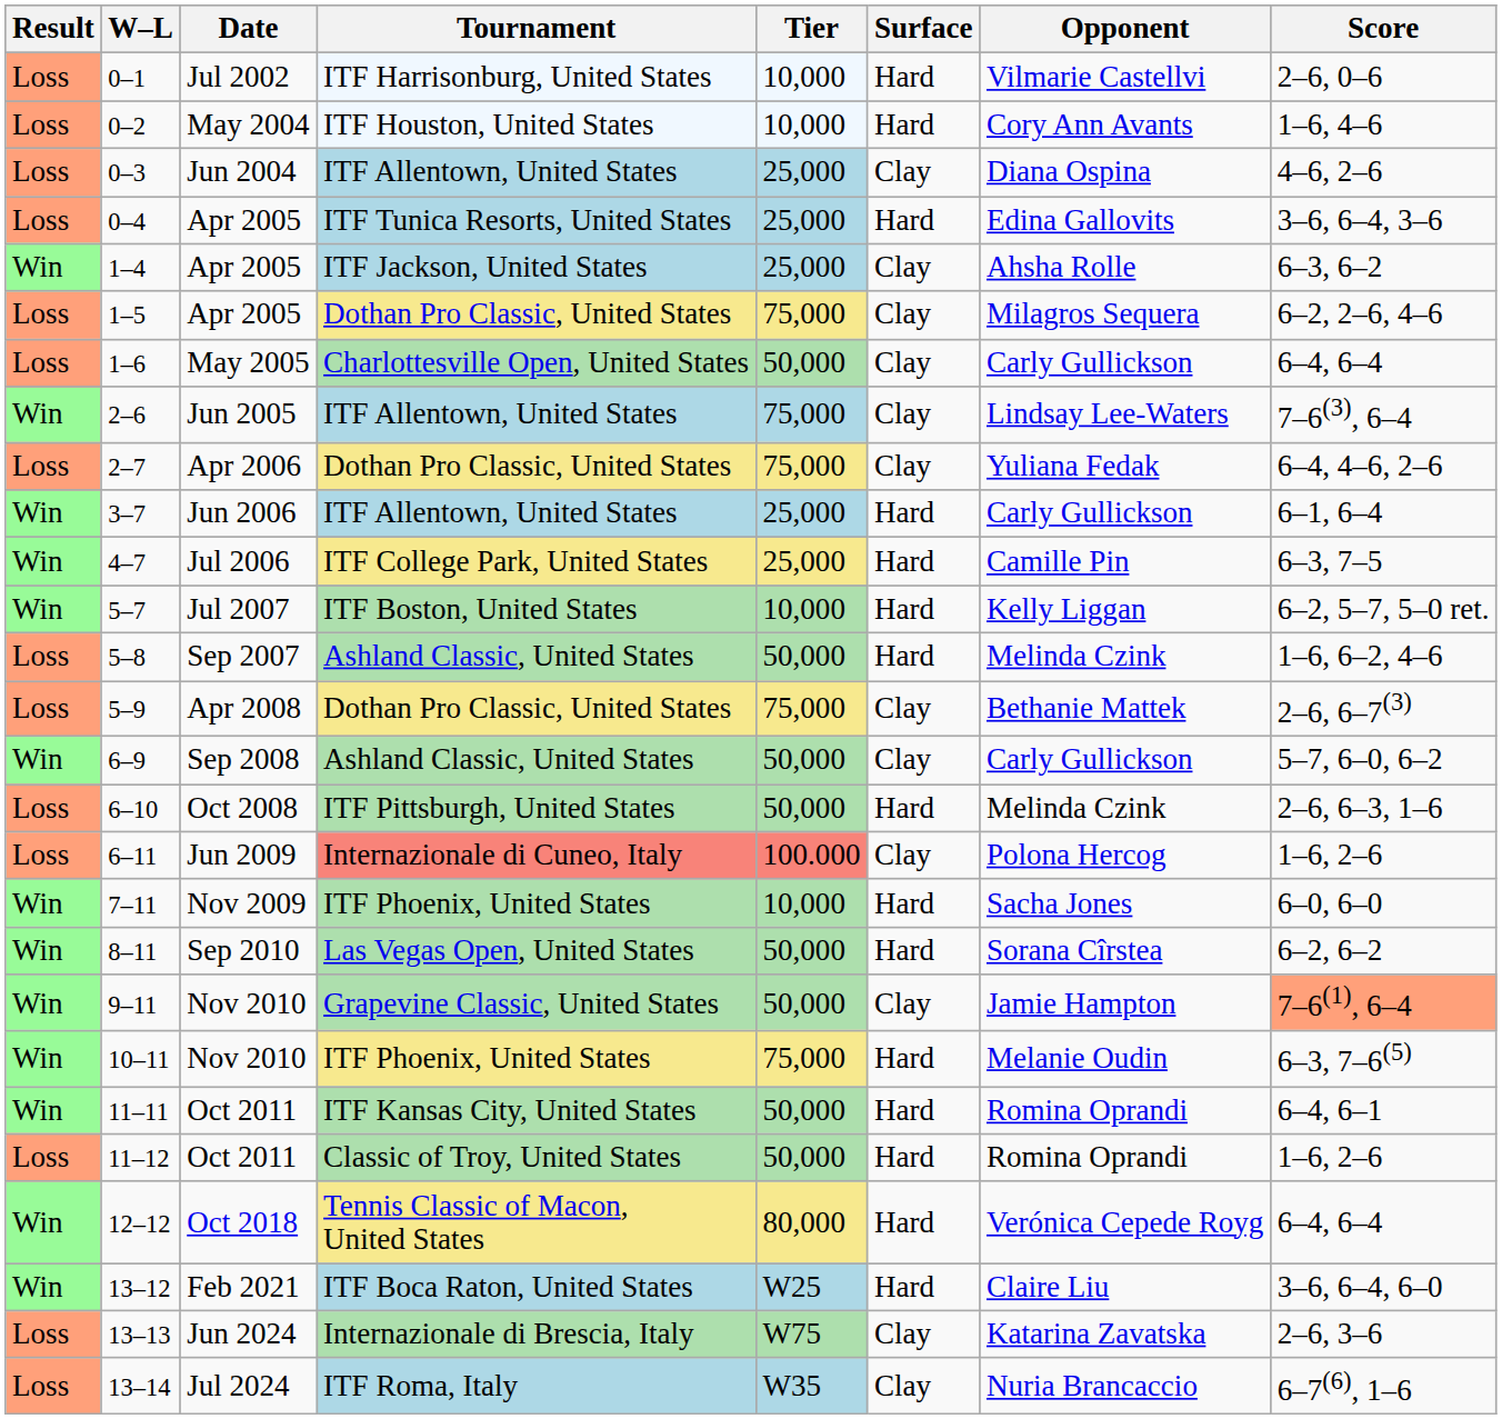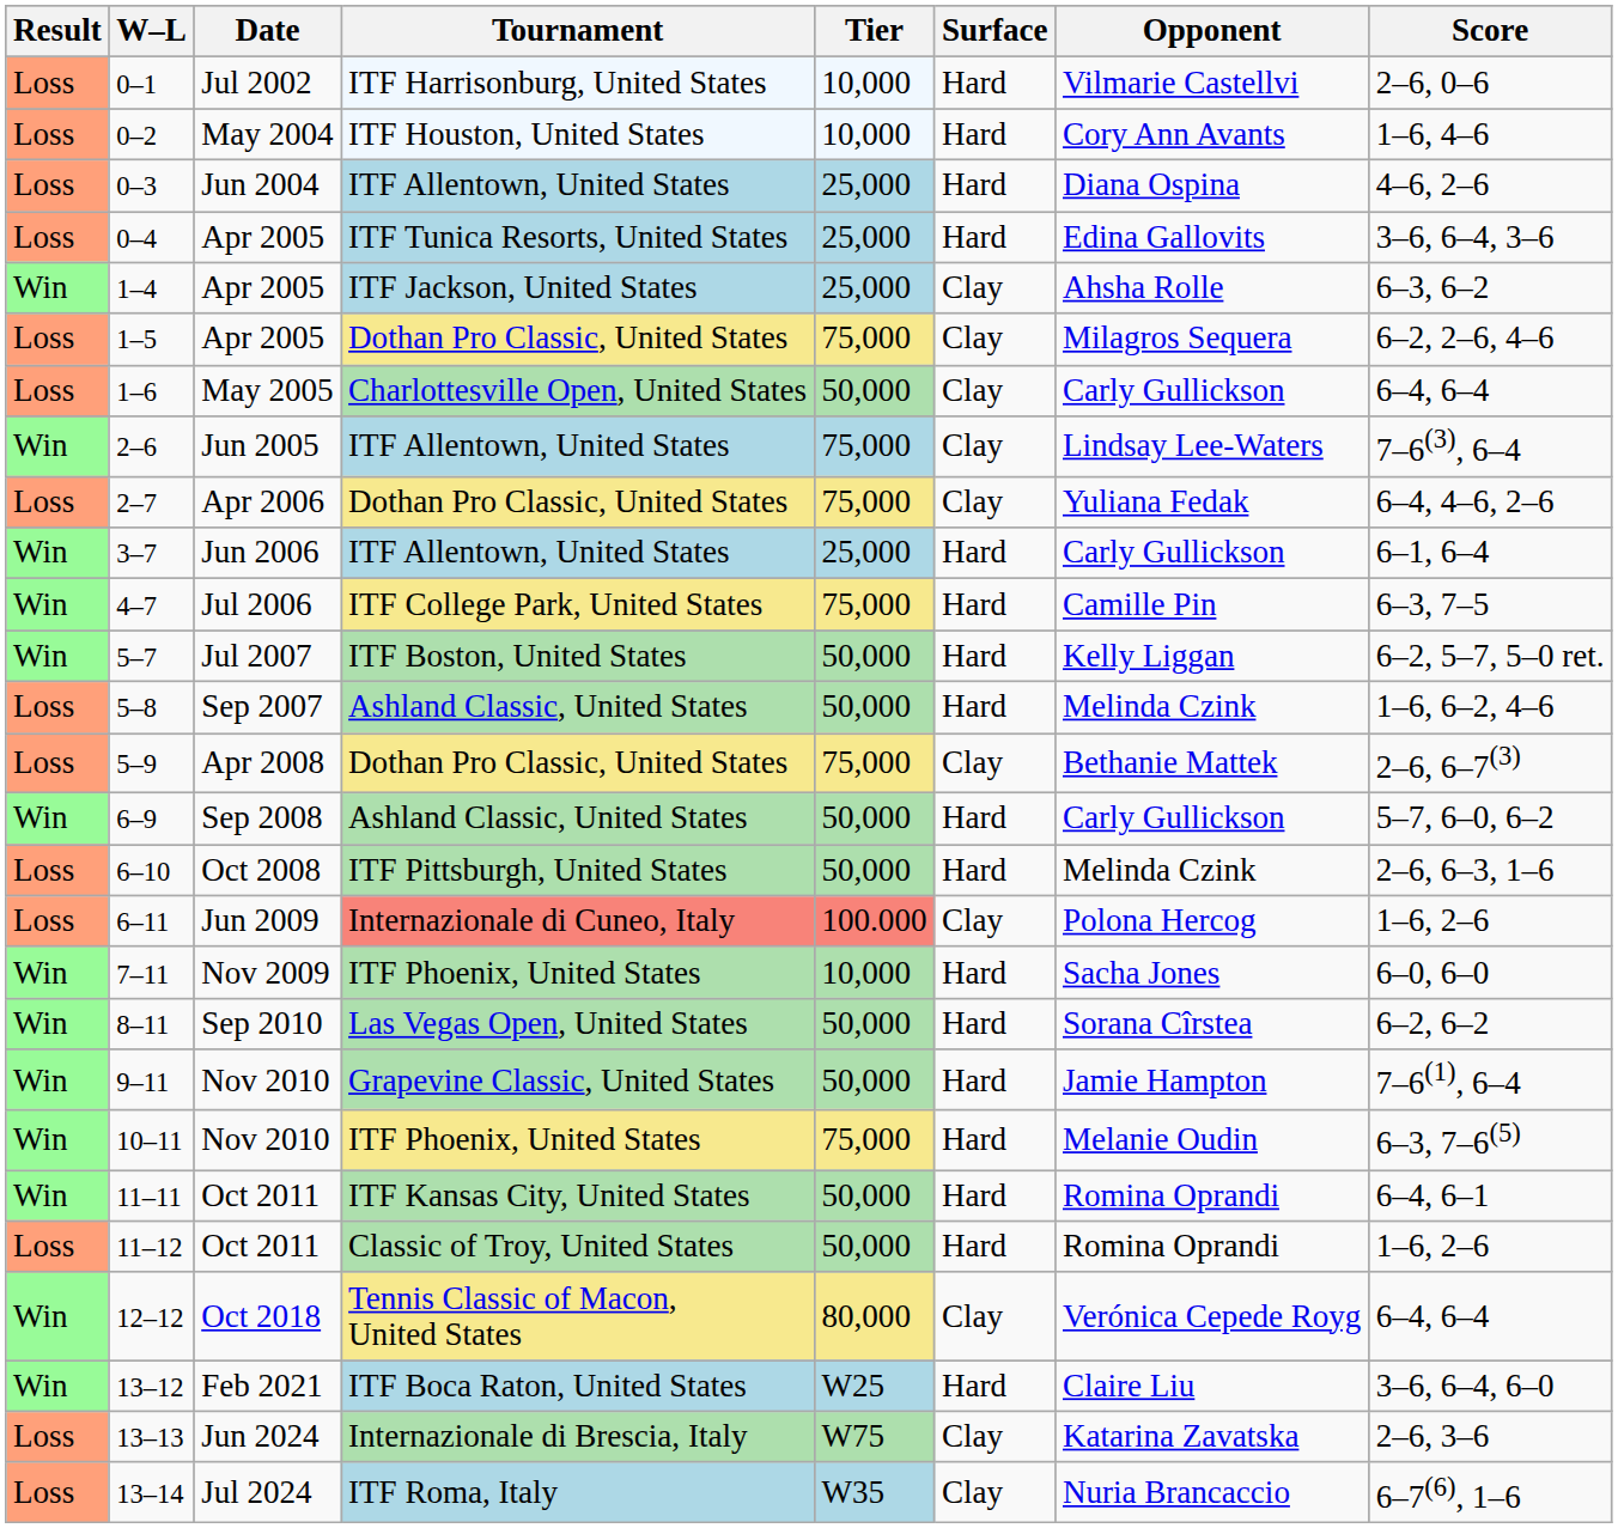 <table class="sortable wikitable">
 <tr>
 <th>Result</th>
 <th class="unsortable">W–L</th>
 <th>Date</th>
 <th>Tournament</th>
 <th>Tier</th>
 <th>Surface</th>
 <th>Opponent</th>
 <th class="unsortable">Score</th>
 </tr>
 <tr>
 <td bgcolor="FFA07A">Loss</td>
 <td><small>0–1</small></td>
 <td>Jul 2002</td>
 <td style="background:#f0f8ff;">ITF Harrisonburg, United States</td>
 <td style="background:#f0f8ff;">10,000</td>
 <td>Hard</td>
 <td> <a href='#'>Vilmarie Castellvi</a></td>
 <td>2–6, 0–6</td>
 </tr>
 <tr>
 <td bgcolor="FFA07A">Loss</td>
 <td><small>0–2</small></td>
 <td>May 2004</td>
 <td style="background:#f0f8ff;">ITF Houston, United States</td>
 <td style="background:#f0f8ff;">10,000</td>
 <td>Hard</td>
 <td> <a href='#'>Cory Ann Avants</a></td>
 <td>1–6, 4–6</td>
 </tr>
 <tr>
 <td bgcolor="FFA07A">Loss</td>
 <td><small>0–3</small></td>
 <td>Jun 2004</td>
 <td style="background:lightblue;">ITF Allentown, United States</td>
 <td style="background:lightblue;">25,000</td>
-<td>Clay</td>
+<td>Hard</td>
 <td> <a href='#'>Diana Ospina</a></td>
 <td>4–6, 2–6</td>
 </tr>
 <tr>
 <td bgcolor="FFA07A">Loss</td>
 <td><small>0–4</small></td>
 <td>Apr 2005</td>
 <td style="background:lightblue;">ITF Tunica Resorts, United States</td>
 <td style="background:lightblue;">25,000</td>
 <td>Hard</td>
 <td> <a href='#'>Edina Gallovits</a></td>
 <td>3–6, 6–4, 3–6</td>
 </tr>
 <tr>
 <td bgcolor=98FB98>Win</td>
 <td><small>1–4</small></td>
 <td>Apr 2005</td>
 <td style="background:lightblue;">ITF Jackson, United States</td>
 <td style="background:lightblue;">25,000</td>
 <td>Clay</td>
 <td> <a href='#'>Ahsha Rolle</a></td>
 <td>6–3, 6–2</td>
 </tr>
 <tr>
 <td bgcolor="FFA07A">Loss</td>
 <td><small>1–5</small></td>
 <td>Apr 2005</td>
 <td style="background:#f7e98e;"><a href='#'>Dothan Pro Classic</a>, United States</td>
 <td style="background:#f7e98e;">75,000</td>
 <td>Clay</td>
 <td> <a href='#'>Milagros Sequera</a></td>
 <td>6–2, 2–6, 4–6</td>
 </tr>
 <tr>
 <td bgcolor="FFA07A">Loss</td>
 <td><small>1–6</small></td>
 <td>May 2005</td>
 <td style="background:#addfad;"><a href='#'>Charlottesville Open</a>, United States</td>
 <td style="background:#addfad;">50,000</td>
 <td>Clay</td>
 <td> <a href='#'>Carly Gullickson</a></td>
 <td>6–4, 6–4</td>
 </tr>
 <tr>
 <td bgcolor=98FB98>Win</td>
 <td><small>2–6</small></td>
 <td>Jun 2005</td>
 <td style="background:lightblue;">ITF Allentown, United States</td>
 <td style="background:lightblue;">75,000</td>
 <td>Clay</td>
 <td> <a href='#'>Lindsay Lee-Waters</a></td>
 <td>7–6<sup>(3)</sup>, 6–4</td>
 </tr>
 <tr>
 <td bgcolor="FFA07A">Loss</td>
 <td><small>2–7</small></td>
 <td>Apr 2006</td>
 <td style="background:#f7e98e;">Dothan Pro Classic, United States</td>
 <td style="background:#f7e98e;">75,000</td>
 <td>Clay</td>
 <td> <a href='#'>Yuliana Fedak</a></td>
 <td>6–4, 4–6, 2–6</td>
 </tr>
 <tr>
 <td bgcolor=98FB98>Win</td>
 <td><small>3–7</small></td>
 <td>Jun 2006</td>
 <td style="background:lightblue;">ITF Allentown, United States</td>
 <td style="background:lightblue;">25,000</td>
 <td>Hard</td>
 <td> <a href='#'>Carly Gullickson</a></td>
 <td>6–1, 6–4</td>
 </tr>
 <tr>
 <td bgcolor=98FB98>Win</td>
 <td><small>4–7</small></td>
 <td>Jul 2006</td>
 <td style="background:#f7e98e;">ITF College Park, United States</td>
-<td style="background:#f7e98e;">25,000</td>
+<td style="background:#f7e98e;">75,000</td>
 <td>Hard</td>
 <td> <a href='#'>Camille Pin</a></td>
 <td>6–3, 7–5</td>
 </tr>
 <tr>
 <td bgcolor=98FB98>Win</td>
 <td><small>5–7</small></td>
 <td>Jul 2007</td>
 <td style="background:#addfad;">ITF Boston, United States</td>
-<td style="background:#addfad;">10,000</td>
+<td style="background:#addfad;">50,000</td>
 <td>Hard</td>
 <td> <a href='#'>Kelly Liggan</a></td>
 <td>6–2, 5–7, 5–0 ret.</td>
 </tr>
 <tr>
 <td bgcolor="FFA07A">Loss</td>
 <td><small>5–8</small></td>
 <td>Sep 2007</td>
 <td style="background:#addfad;"><a href='#'>Ashland Classic</a>, United States</td>
 <td style="background:#addfad;">50,000</td>
 <td>Hard</td>
 <td> <a href='#'>Melinda Czink</a></td>
 <td>1–6, 6–2, 4–6</td>
 </tr>
 <tr>
 <td bgcolor="FFA07A">Loss</td>
 <td><small>5–9</small></td>
 <td>Apr 2008</td>
 <td style="background:#f7e98e;">Dothan Pro Classic, United States</td>
 <td style="background:#f7e98e;">75,000</td>
 <td>Clay</td>
 <td> <a href='#'>Bethanie Mattek</a></td>
 <td>2–6, 6–7<sup>(3)</sup></td>
 </tr>
 <tr>
 <td bgcolor=98FB98>Win</td>
 <td><small>6–9</small></td>
 <td>Sep 2008</td>
 <td style="background:#addfad;">Ashland Classic, United States</td>
 <td style="background:#addfad;">50,000</td>
-<td>Clay</td>
+<td>Hard</td>
 <td> <a href='#'>Carly Gullickson</a></td>
 <td>5–7, 6–0, 6–2</td>
 </tr>
 <tr>
 <td bgcolor="FFA07A">Loss</td>
 <td><small>6–10</small></td>
 <td>Oct 2008</td>
 <td style="background:#addfad;">ITF Pittsburgh, United States</td>
 <td style="background:#addfad;">50,000</td>
 <td>Hard</td>
 <td> Melinda Czink</td>
 <td>2–6, 6–3, 1–6</td>
 </tr>
 <tr>
 <td bgcolor="FFA07A">Loss</td>
 <td><small>6–11</small></td>
 <td>Jun 2009</td>
 <td style="background:#f88379;">Internazionale di Cuneo, Italy</td>
 <td style="background:#f88379;">100.000</td>
 <td>Clay</td>
 <td> <a href='#'>Polona Hercog</a></td>
 <td>1–6, 2–6</td>
 </tr>
 <tr>
 <td bgcolor=98FB98>Win</td>
 <td><small>7–11</small></td>
 <td>Nov 2009</td>
 <td style="background:#addfad;">ITF Phoenix, United States</td>
 <td style="background:#addfad;">10,000</td>
 <td>Hard</td>
 <td> <a href='#'>Sacha Jones</a></td>
 <td>6–0, 6–0</td>
 </tr>
 <tr>
 <td bgcolor=98FB98>Win</td>
 <td><small>8–11</small></td>
 <td>Sep 2010</td>
 <td style="background:#addfad;"><a href='#'>Las Vegas Open</a>, United States</td>
 <td style="background:#addfad;">50,000</td>
 <td>Hard</td>
 <td> <a href='#'>Sorana Cîrstea</a></td>
 <td>6–2, 6–2</td>
 </tr>
 <tr>
 <td bgcolor=98FB98>Win</td>
 <td><small>9–11</small></td>
 <td>Nov 2010</td>
 <td style="background:#addfad;"><a href='#'>Grapevine Classic</a>, United States</td>
 <td style="background:#addfad;">50,000</td>
-<td>Clay</td>
+<td>Hard</td>
 <td> <a href='#'>Jamie Hampton</a></td>
-<td style="background: lightsalmon;">7–6<sup>(1)</sup>, 6–4</td>
+<td>7–6<sup>(1)</sup>, 6–4</td>
 </tr>
 <tr>
 <td bgcolor=98FB98>Win</td>
 <td><small>10–11</small></td>
 <td>Nov 2010</td>
 <td style="background:#f7e98e;">ITF Phoenix, United States</td>
 <td style="background:#f7e98e;">75,000</td>
 <td>Hard</td>
 <td> <a href='#'>Melanie Oudin</a></td>
 <td>6–3, 7–6<sup>(5)</sup></td>
 </tr>
 <tr>
 <td bgcolor=98FB98>Win</td>
 <td><small>11–11</small></td>
 <td>Oct 2011</td>
 <td style="background:#addfad;">ITF Kansas City, United States</td>
 <td style="background:#addfad;">50,000</td>
 <td>Hard</td>
 <td> <a href='#'>Romina Oprandi</a></td>
 <td>6–4, 6–1</td>
 </tr>
 <tr>
 <td bgcolor="FFA07A">Loss</td>
 <td><small>11–12</small></td>
 <td>Oct 2011</td>
 <td style="background:#addfad;">Classic of Troy, United States</td>
 <td style="background:#addfad;">50,000</td>
 <td>Hard</td>
 <td> Romina Oprandi</td>
 <td>1–6, 2–6</td>
 </tr>
 <tr>
 <td bgcolor=98FB98>Win</td>
 <td><small>12–12</small></td>
 <td><a href='#'>Oct 2018</a></td>
 <td style="background:#f7e98e;"><a href='#'>Tennis Classic of Macon</a>,<br>United States</td>
 <td style="background:#f7e98e;">80,000</td>
-<td>Hard</td>
+<td>Clay</td>
 <td> <a href='#'>Verónica Cepede Royg</a></td>
 <td>6–4, 6–4</td>
 </tr>
 <tr>
 <td bgcolor=98FB98>Win</td>
 <td><small>13–12</small></td>
 <td>Feb 2021</td>
 <td style="background:lightblue;">ITF Boca Raton, United States</td>
 <td style="background:lightblue;">W25</td>
 <td>Hard</td>
 <td> <a href='#'>Claire Liu</a></td>
 <td>3–6, 6–4, 6–0</td>
 </tr>
 <tr>
 <td bgcolor="FFA07A">Loss</td>
 <td><small>13–13</small></td>
 <td>Jun 2024</td>
 <td style="background:#addfad;">Internazionale di Brescia, Italy</td>
 <td style="background:#addfad;">W75</td>
 <td>Clay</td>
 <td> <a href='#'>Katarina Zavatska</a></td>
 <td>2–6, 3–6</td>
 </tr>
 <tr>
 <td bgcolor="FFA07A">Loss</td>
 <td><small>13–14</small></td>
 <td>Jul 2024</td>
 <td style="background:lightblue;">ITF Roma, Italy</td>
 <td style="background:lightblue;">W35</td>
 <td>Clay</td>
 <td> <a href='#'>Nuria Brancaccio</a></td>
 <td>6–7<sup>(6)</sup>, 1–6</td>
 </tr>
 </table>
